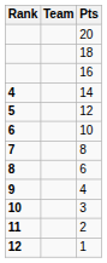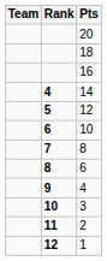 <table class="wikitable">
 <tr>
+<th>Team</th>
 <th>Rank</th>
-<th>Team</th>
 <th>Pts</th>
 </tr>
 <tr>
+<td align="left"></td>
 <td></td>
-<td align="left"></td>
 <td>20</td>
 </tr>
 <tr>
+<td align="left"></td>
 <td></td>
-<td align="left"></td>
 <td>18</td>
 </tr>
 <tr>
+<td align="left"></td>
 <td></td>
-<td align="left"></td>
 <td>16</td>
 </tr>
 <tr>
+<td align="left"></td>
 <td><strong>4</strong></td>
-<td align="left"></td>
 <td>14</td>
 </tr>
 <tr>
+<td align="left"></td>
 <td><strong>5</strong></td>
-<td align="left"></td>
 <td>12</td>
 </tr>
 <tr>
+<td align="left"></td>
 <td><strong>6</strong></td>
-<td align="left"></td>
 <td>10</td>
 </tr>
 <tr>
+<td align="left"></td>
 <td><strong>7</strong></td>
-<td align="left"></td>
 <td>8</td>
 </tr>
 <tr>
+<td align="left"></td>
 <td><strong>8</strong></td>
-<td align="left"></td>
 <td>6</td>
 </tr>
 <tr>
+<td align="left"></td>
 <td><strong>9</strong></td>
-<td align="left"></td>
 <td>4</td>
 </tr>
 <tr>
+<td align="left"></td>
 <td><strong>10</strong></td>
-<td align="left"></td>
 <td>3</td>
 </tr>
 <tr>
+<td align="left"></td>
 <td><strong>11</strong></td>
-<td align="left"></td>
 <td>2</td>
 </tr>
 <tr>
+<td align="left"></td>
 <td><strong>12</strong></td>
-<td align="left"></td>
 <td>1</td>
 </tr>
 </table>
